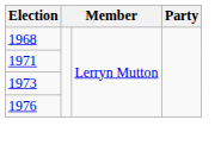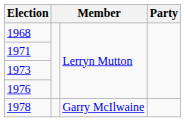 <table class="wikitable">
 <tr>
 <th>Election</th>
 <th colspan="2">Member</th>
 <th>Party</th>
 </tr>
 <tr>
 <td><a href='#'>1968</a></td>
 <td rowspan="4" > </td>
 <td rowspan="4"><a href='#'>Lerryn Mutton</a></td>
 <td rowspan="4"></td>
 </tr>
 <tr>
 <td><a href='#'>1971</a></td>
 </tr>
 <tr>
 <td><a href='#'>1973</a></td>
 </tr>
 <tr>
 <td><a href='#'>1976</a></td>
 </tr>
+<tr>
+<td><a href='#'>1978</a></td>
+<td> </td>
+<td><a href='#'>Garry McIlwaine</a></td>
+<td></td>
+</tr>
 </table>
